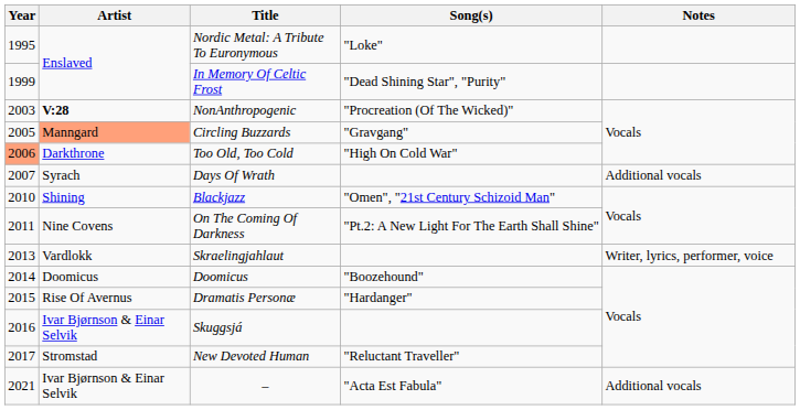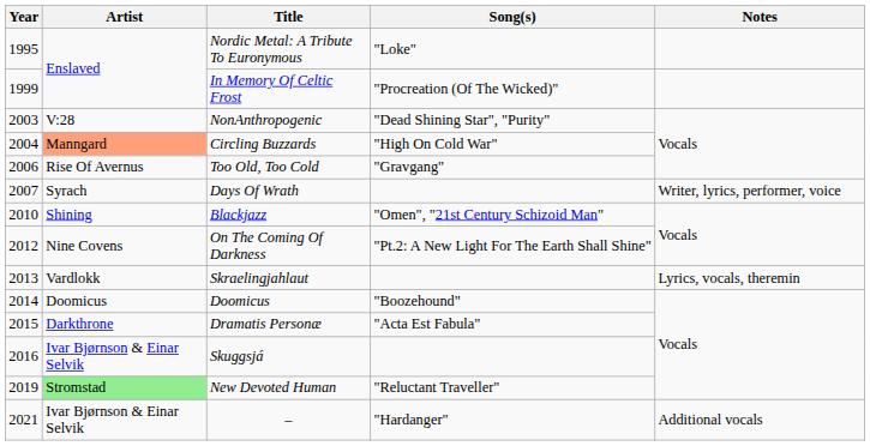 <table class="wikitable sortable">
 <tr>
 <th width="33">Year</th>
 <th width="170">Artist</th>
 <th width="170">Title</th>
 <th>Song(s)</th>
 <th width="220">Notes</th>
 </tr>
 <tr>
 <td>1995</td>
 <td rowspan="2"><a href='#'>Enslaved</a></td>
 <td><em>Nordic Metal: A Tribute To Euronymous</em></td>
 <td>"Loke"</td>
 <td></td>
 </tr>
 <tr>
 <td>1999</td>
 <td><em><a href='#'>In Memory Of Celtic Frost</a></em></td>
-<td>"Dead Shining Star", "Purity"</td>
+<td>"Procreation (Of The Wicked)"</td>
 <td></td>
 </tr>
 <tr>
 <td>2003</td>
-<td><strong>V:28</strong></td>
+<td>V:28</td>
 <td><em>NonAnthropogenic</em></td>
-<td>"Procreation (Of The Wicked)"</td>
+<td>"Dead Shining Star", "Purity"</td>
 <td rowspan="3">Vocals</td>
 </tr>
 <tr>
-<td>2005</td>
+<td>2004</td>
 <td style="background: lightsalmon;">Manngard</td>
 <td><em>Circling Buzzards</em></td>
-<td>"Gravgang"</td>
+<td>"High On Cold War"</td>
 </tr>
 <tr>
-<td style="background: lightsalmon;">2006</td>
-<td><a href='#'>Darkthrone</a></td>
+<td>2006</td>
+<td>Rise Of Avernus</td>
 <td><em>Too Old, Too Cold</em></td>
-<td>"High On Cold War"</td>
+<td>"Gravgang"</td>
 </tr>
 <tr>
 <td>2007</td>
 <td>Syrach</td>
 <td><em>Days Of Wrath</em></td>
 <td></td>
-<td>Additional vocals</td>
+<td>Writer, lyrics, performer, voice</td>
 </tr>
 <tr>
 <td>2010</td>
 <td><a href='#'>Shining</a></td>
 <td><em><a href='#'>Blackjazz</a></em></td>
 <td>"Omen", "<a href='#'>21st Century Schizoid Man</a>"</td>
 <td rowspan="2">Vocals</td>
 </tr>
 <tr>
-<td>2011</td>
+<td>2012</td>
 <td>Nine Covens</td>
 <td><em>On The Coming Of Darkness</em></td>
 <td>"Pt.2: A New Light For The Earth Shall Shine"</td>
 </tr>
 <tr>
 <td>2013</td>
 <td>Vardlokk</td>
 <td><em>Skraelingjahlaut</em></td>
 <td></td>
-<td>Writer, lyrics, performer, voice</td>
+<td>Lyrics, vocals, theremin</td>
 </tr>
 <tr>
 <td>2014</td>
 <td>Doomicus</td>
 <td><em>Doomicus</em></td>
 <td>"Boozehound"</td>
 <td rowspan="4">Vocals</td>
 </tr>
 <tr>
 <td>2015</td>
-<td>Rise Of Avernus</td>
+<td><a href='#'>Darkthrone</a></td>
 <td><em>Dramatis Personæ</em></td>
-<td>"Hardanger"</td>
+<td>"Acta Est Fabula"</td>
 </tr>
 <tr>
 <td>2016</td>
 <td><a href='#'>Ivar Bjørnson</a> & <a href='#'>Einar Selvik</a></td>
 <td><em>Skuggsjá</em></td>
 <td></td>
 </tr>
 <tr>
-<td>2017</td>
-<td>Stromstad</td>
+<td>2019</td>
+<td style="background: lightgreen;">Stromstad</td>
 <td><em>New Devoted Human</em></td>
 <td>"Reluctant Traveller"</td>
 </tr>
 <tr>
 <td>2021</td>
 <td>Ivar Bjørnson & Einar Selvik</td>
 <td rowspan="2" align="center">–</td>
-<td>"Acta Est Fabula"</td>
+<td>"Hardanger"</td>
 <td>Additional vocals</td>
 </tr>
 </table>
